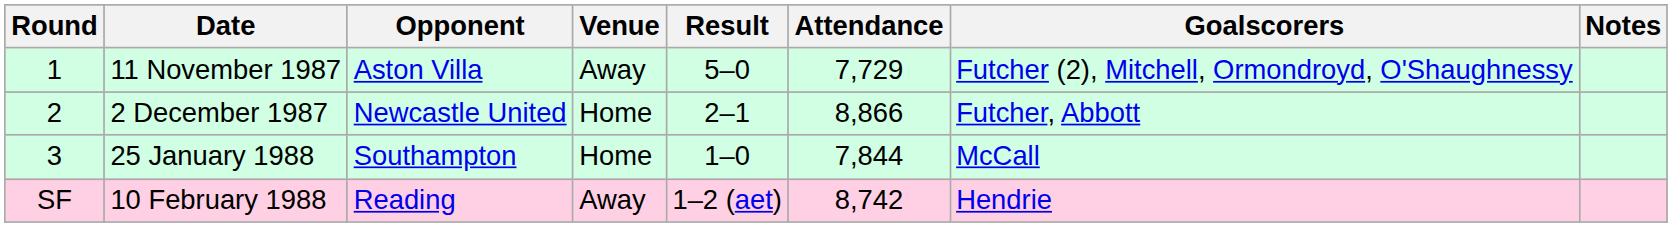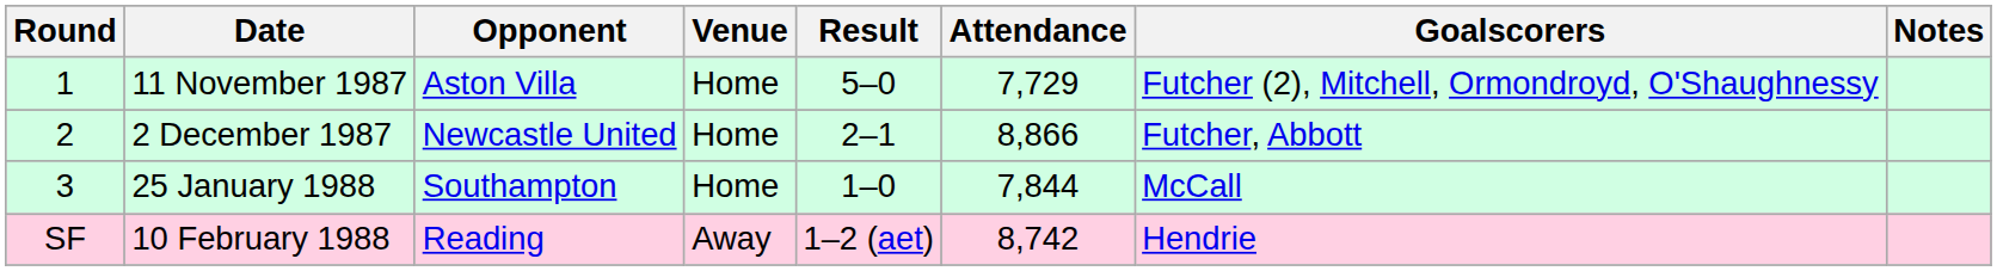 <table class="wikitable">
 <tr>
 <th>Round</th>
 <th>Date</th>
 <th>Opponent</th>
 <th>Venue</th>
 <th>Result</th>
 <th>Attendance</th>
 <th>Goalscorers</th>
 <th>Notes</th>
 </tr>
 <tr bgcolor="#d0ffe3">
 <td align="center">1</td>
 <td>11 November 1987</td>
 <td><a href='#'>Aston Villa</a></td>
-<td>Away</td>
+<td>Home</td>
 <td align="center">5–0</td>
 <td align="center">7,729</td>
 <td><a href='#'>Futcher</a> (2), <a href='#'>Mitchell</a>, <a href='#'>Ormondroyd</a>, <a href='#'>O'Shaughnessy</a></td>
 <td></td>
 </tr>
 <tr bgcolor="#d0ffe3">
 <td align="center">2</td>
 <td>2 December 1987</td>
 <td><a href='#'>Newcastle United</a></td>
 <td>Home</td>
 <td align="center">2–1</td>
 <td align="center">8,866</td>
 <td><a href='#'>Futcher</a>, <a href='#'>Abbott</a></td>
 <td></td>
 </tr>
 <tr bgcolor="#d0ffe3">
 <td align="center">3</td>
 <td>25 January 1988</td>
 <td><a href='#'>Southampton</a></td>
 <td>Home</td>
 <td align="center">1–0</td>
 <td align="center">7,844</td>
 <td><a href='#'>McCall</a></td>
 <td></td>
 </tr>
 <tr bgcolor="#ffd0e3">
 <td align="center">SF</td>
 <td>10 February 1988</td>
 <td><a href='#'>Reading</a></td>
 <td>Away</td>
 <td align="center">1–2 (<a href='#'>aet</a>)</td>
 <td align="center">8,742</td>
 <td><a href='#'>Hendrie</a></td>
 <td></td>
 </tr>
 </table>
